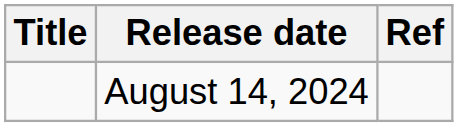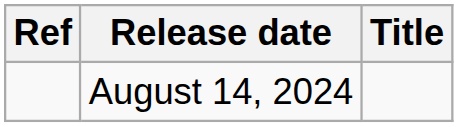 <table class="wikitable plainrowheaders" style="text-align:center;">
 <tr>
+<th scope="col">Ref</th>
+<th scope="col">Release date</th>
 <th scope="col">Title</th>
-<th scope="col">Release date</th>
-<th scope="col">Ref</th>
 </tr>
 <tr>
 <td></td>
 <td>August 14, 2024</td>
 <td></td>
 </tr>
 </table>
